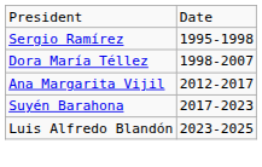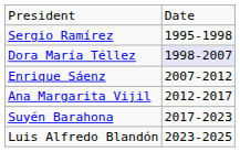 <table class="wikitable">
 <tr>
 <td>President</td>
 <td>Date</td>
 </tr>
 <tr>
 <td><a href='#'>Sergio Ramírez</a></td>
 <td>1995-1998</td>
 </tr>
 <tr>
 <td><a href='#'>Dora María Téllez</a></td>
-<td>1998-2007</td>
+<td style="background: lavender;">1998-2007</td>
+</tr>
+<tr>
+<td><a href='#'>Enrique Sáenz</a></td>
+<td>2007-2012</td>
 </tr>
 <tr>
 <td><a href='#'>Ana Margarita Vijil</a></td>
 <td>2012-2017</td>
 </tr>
 <tr>
 <td><a href='#'>Suyén Barahona</a></td>
 <td>2017-2023</td>
 </tr>
 <tr>
 <td>Luis Alfredo Blandón</td>
 <td>2023-2025</td>
 </tr>
 </table>
